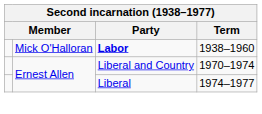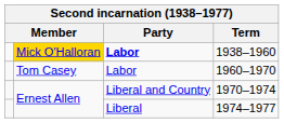 <table class="wikitable">
 <tr>
 <th colspan="4">Second incarnation (1938–1977)</th>
 </tr>
 <tr>
 <th colspan="2">Member</th>
 <th>Party</th>
 <th>Term</th>
 </tr>
 <tr>
 <td> </td>
-<td><a href='#'>Mick O'Halloran</a></td>
+<td style="background: gold;"><a href='#'>Mick O'Halloran</a></td>
 <td><strong><a href='#'>Labor</a></strong></td>
 <td>1938–1960</td>
+</tr>
+<tr>
+<td> </td>
+<td><a href='#'>Tom Casey</a></td>
+<td><a href='#'>Labor</a></td>
+<td>1960–1970</td>
 </tr>
 <tr>
 <td> </td>
 <td rowspan="2"><a href='#'>Ernest Allen</a></td>
 <td><a href='#'>Liberal and Country</a></td>
 <td>1970–1974</td>
 </tr>
 <tr>
 <td> </td>
 <td><a href='#'>Liberal</a></td>
 <td>1974–1977</td>
 </tr>
 </table>
